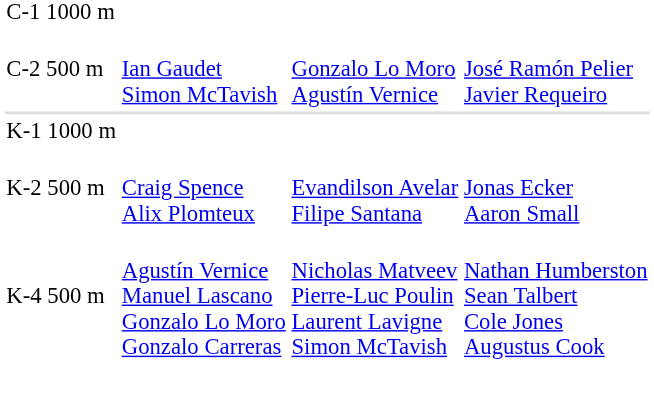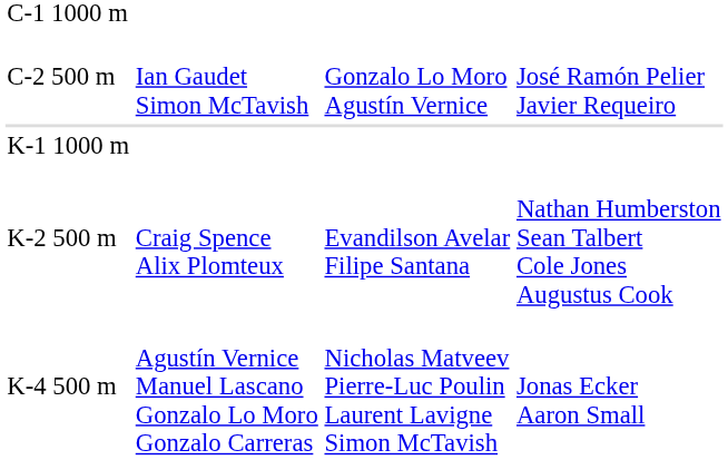 <table>
 <tr>
 <td>C-1 1000 m<br></td>
 <td></td>
 <td></td>
 <td></td>
 </tr>
 <tr>
 <td>C-2 500 m<br></td>
 <td><br><a href='#'>Ian Gaudet</a><br><a href='#'>Simon McTavish</a></td>
 <td><br><a href='#'>Gonzalo Lo Moro</a><br><a href='#'>Agustín Vernice</a></td>
 <td><br><a href='#'>José Ramón Pelier</a><br><a href='#'>Javier Requeiro</a></td>
 </tr>
 <tr bgcolor=#DDDDDD>
 <td colspan=7></td>
 </tr>
 <tr>
 <td>K-1 1000 m<br></td>
 <td></td>
 <td></td>
 <td></td>
 </tr>
 <tr>
 <td>K-2 500 m<br></td>
 <td><br><a href='#'>Craig Spence</a><br><a href='#'>Alix Plomteux</a></td>
 <td><br><a href='#'>Evandilson Avelar</a><br><a href='#'>Filipe Santana</a></td>
-<td><br><a href='#'>Jonas Ecker</a><br><a href='#'>Aaron Small</a></td>
+<td><br><a href='#'>Nathan Humberston</a><br><a href='#'>Sean Talbert</a><br><a href='#'>Cole Jones</a><br><a href='#'>Augustus Cook</a></td>
 </tr>
 <tr>
 <td>K-4 500 m<br></td>
 <td><br><a href='#'>Agustín Vernice</a><br><a href='#'>Manuel Lascano</a><br><a href='#'>Gonzalo Lo Moro</a><br><a href='#'>Gonzalo Carreras</a></td>
 <td><br><a href='#'>Nicholas Matveev</a><br><a href='#'>Pierre-Luc Poulin</a><br><a href='#'>Laurent Lavigne</a><br><a href='#'>Simon McTavish</a></td>
-<td><br><a href='#'>Nathan Humberston</a><br><a href='#'>Sean Talbert</a><br><a href='#'>Cole Jones</a><br><a href='#'>Augustus Cook</a></td>
+<td><br><a href='#'>Jonas Ecker</a><br><a href='#'>Aaron Small</a></td>
 </tr>
 </table>
